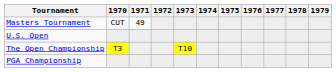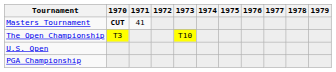 <table class="wikitable" style="font-size:95%;text-align:center;">
 <tr>
 <th>Tournament</th>
 <th>1970</th>
 <th>1971</th>
 <th>1972</th>
 <th>1973</th>
 <th>1974</th>
 <th>1975</th>
 <th>1976</th>
 <th>1977</th>
 <th>1978</th>
 <th>1979</th>
 </tr>
 <tr>
 <td align=left><a href='#'>Masters Tournament</a></td>
-<td>CUT</td>
-<td>49</td>
-<td style="background:#eeeeee;"></td>
-<td style="background:#eeeeee;"></td>
-<td style="background:#eeeeee;"></td>
-<td style="background:#eeeeee;"></td>
-<td style="background:#eeeeee;"></td>
-<td style="background:#eeeeee;"></td>
-<td style="background:#eeeeee;"></td>
-<td style="background:#eeeeee;"></td>
-</tr>
-<tr>
-<td align=left><a href='#'>U.S. Open</a></td>
-<td style="background:#eeeeee;"></td>
-<td style="background:#eeeeee;"></td>
+<td><strong>CUT</strong></td>
+<td>41</td>
 <td style="background:#eeeeee;"></td>
 <td style="background:#eeeeee;"></td>
 <td style="background:#eeeeee;"></td>
 <td style="background:#eeeeee;"></td>
 <td style="background:#eeeeee;"></td>
 <td style="background:#eeeeee;"></td>
 <td style="background:#eeeeee;"></td>
 <td style="background:#eeeeee;"></td>
 </tr>
 <tr>
 <td align=left><a href='#'>The Open Championship</a></td>
 <td style="background:yellow;">T3</td>
 <td style="background:#eeeeee;"></td>
 <td style="background:#eeeeee;"></td>
 <td style="background:yellow;">T10</td>
 <td style="background:#eeeeee;"></td>
 <td style="background:#eeeeee;"></td>
 <td style="background:#eeeeee;"></td>
 <td style="background:#eeeeee;"></td>
 <td style="background:#eeeeee;"></td>
 <td style="background:#eeeeee;"></td>
 </tr>
 <tr>
+<td align=left><a href='#'>U.S. Open</a></td>
+<td style="background:#eeeeee;"></td>
+<td style="background:#eeeeee;"></td>
+<td style="background:#eeeeee;"></td>
+<td style="background:#eeeeee;"></td>
+<td style="background:#eeeeee;"></td>
+<td style="background:#eeeeee;"></td>
+<td style="background:#eeeeee;"></td>
+<td style="background:#eeeeee;"></td>
+<td style="background:#eeeeee;"></td>
+<td style="background:#eeeeee;"></td>
+</tr>
+<tr>
 <td align=left><a href='#'>PGA Championship</a></td>
 <td style="background:#eeeeee;"></td>
 <td style="background:#eeeeee;"></td>
 <td style="background:#eeeeee;"></td>
 <td style="background:#eeeeee;"></td>
 <td style="background:#eeeeee;"></td>
 <td style="background:#eeeeee;"></td>
 <td style="background:#eeeeee;"></td>
 <td style="background:#eeeeee;"></td>
 <td style="background:#eeeeee;"></td>
 <td style="background:#eeeeee;"></td>
 </tr>
 </table>
